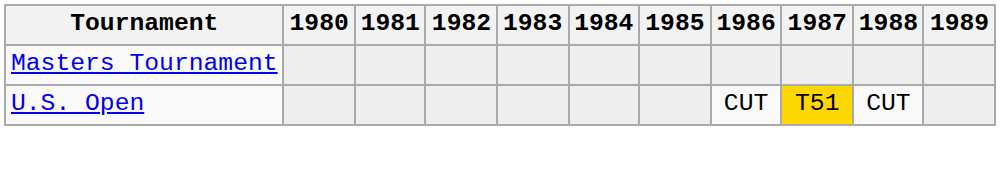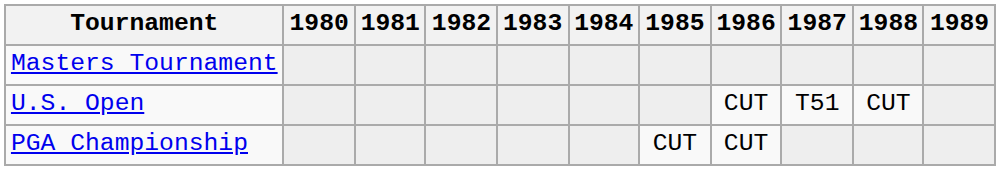 <table class="wikitable" style="font-size:95%;text-align:center;">
 <tr>
 <th>Tournament</th>
 <th>1980</th>
 <th>1981</th>
 <th>1982</th>
 <th>1983</th>
 <th>1984</th>
 <th>1985</th>
 <th>1986</th>
 <th>1987</th>
 <th>1988</th>
 <th>1989</th>
 </tr>
 <tr>
 <td align=left><a href='#'>Masters Tournament</a></td>
 <td style="background:#eeeeee;"></td>
 <td style="background:#eeeeee;"></td>
 <td style="background:#eeeeee;"></td>
 <td style="background:#eeeeee;"></td>
 <td style="background:#eeeeee;"></td>
 <td style="background:#eeeeee;"></td>
 <td style="background:#eeeeee;"></td>
 <td style="background:#eeeeee;"></td>
 <td style="background:#eeeeee;"></td>
 <td style="background:#eeeeee;"></td>
 </tr>
 <tr>
 <td align=left><a href='#'>U.S. Open</a></td>
 <td style="background:#eeeeee;"></td>
 <td style="background:#eeeeee;"></td>
 <td style="background:#eeeeee;"></td>
 <td style="background:#eeeeee;"></td>
 <td style="background:#eeeeee;"></td>
 <td style="background:#eeeeee;"></td>
 <td>CUT</td>
-<td style="background: gold;">T51</td>
+<td>T51</td>
 <td>CUT</td>
 <td style="background:#eeeeee;"></td>
 </tr>
+<tr>
+<td align=left><a href='#'>PGA Championship</a></td>
+<td style="background:#eeeeee;"></td>
+<td style="background:#eeeeee;"></td>
+<td style="background:#eeeeee;"></td>
+<td style="background:#eeeeee;"></td>
+<td style="background:#eeeeee;"></td>
+<td>CUT</td>
+<td>CUT</td>
+<td style="background:#eeeeee;"></td>
+<td style="background:#eeeeee;"></td>
+<td style="background:#eeeeee;"></td>
+</tr>
 </table>
